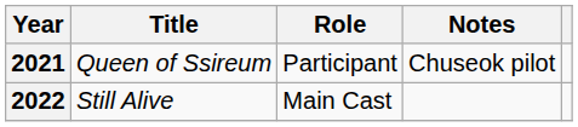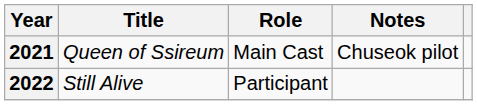 <table class="wikitable  plainrowheaders">
 <tr>
 <th scope="col">Year</th>
 <th scope="col">Title</th>
 <th scope="col">Role</th>
 <th scope="col">Notes</th>
 <th scope="col" class="unsortable"></th>
 </tr>
 <tr>
 <th scope="row">2021</th>
 <td><em>Queen of Ssireum</em></td>
-<td>Participant</td>
+<td>Main Cast</td>
 <td>Chuseok pilot</td>
 <td></td>
 </tr>
 <tr>
 <th scope="row">2022</th>
 <td><em>Still Alive</em></td>
-<td>Main Cast</td>
+<td>Participant</td>
 <td></td>
 <td></td>
 </tr>
 <tr>
 </tr>
 </table>
